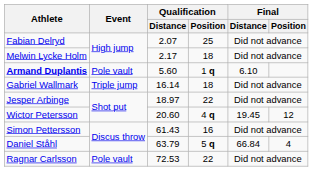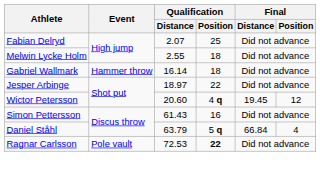 <table class=wikitable style=font-size:90%>
 <tr>
 <th rowspan=2>Athlete</th>
 <th rowspan=2>Event</th>
 <th colspan=2>Qualification</th>
 <th colspan=2>Final</th>
 </tr>
 <tr style=font-size:95%>
 <th>Distance</th>
 <th>Position</th>
 <th>Distance</th>
 <th>Position</th>
 </tr>
 <tr align=center>
 <td align=left><a href='#'>Fabian Delryd</a></td>
 <td align=left rowspan=2><a href='#'>High jump</a></td>
 <td>2.07</td>
 <td>25</td>
 <td colspan=2>Did not advance</td>
 </tr>
 <tr align=center>
 <td align=left><a href='#'>Melwin Lycke Holm</a></td>
-<td>2.17</td>
+<td>2.55</td>
 <td>18</td>
 <td colspan=2>Did not advance</td>
 </tr>
 <tr align=center>
-<td align=left><strong><a href='#'>Armand Duplantis</a></strong></td>
-<td align=left><a href='#'>Pole vault</a></td>
-<td>5.60</td>
-<td>1 <strong>q</strong></td>
-<td>6.10 </td>
-<td></td>
-</tr>
-<tr align=center>
 <td align=left><a href='#'>Gabriel Wallmark</a></td>
-<td align=left><a href='#'>Triple jump</a></td>
+<td align=left><a href='#'>Hammer throw</a></td>
 <td>16.14 </td>
 <td>18</td>
 <td colspan=2>Did not advance</td>
 </tr>
 <tr align=center>
 <td align=left><a href='#'>Jesper Arbinge</a></td>
 <td align=left rowspan=2><a href='#'>Shot put</a></td>
 <td>18.97</td>
 <td>22</td>
 <td colspan=2>Did not advance</td>
 </tr>
 <tr align=center>
 <td align=left><a href='#'>Wictor Petersson</a></td>
 <td>20.60</td>
 <td>4 <strong>q</strong></td>
 <td>19.45</td>
 <td>12</td>
 </tr>
 <tr align=center>
 <td align=left><a href='#'>Simon Pettersson</a></td>
 <td align=left rowspan=2><a href='#'>Discus throw</a></td>
 <td>61.43</td>
 <td>16</td>
 <td colspan=2>Did not advance</td>
 </tr>
 <tr align=center>
 <td align=left><a href='#'>Daniel Ståhl</a></td>
 <td>63.79</td>
 <td>5 <strong>q</strong></td>
 <td>66.84</td>
 <td>4</td>
 </tr>
 <tr align=center>
 <td align=left><a href='#'>Ragnar Carlsson</a></td>
 <td align=left><a href='#'>Pole vault</a></td>
 <td>72.53</td>
-<td>22</td>
+<td><strong>22</strong></td>
 <td colspan=2>Did not advance</td>
 </tr>
 </table>
